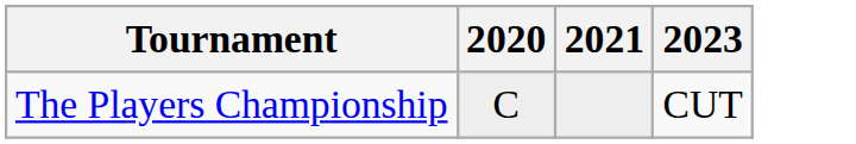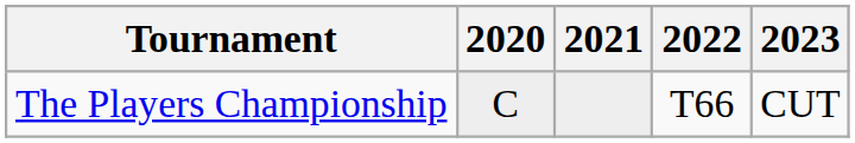 <table class="wikitable" style="font-size:95%;text-align:center;">
 <tr>
 <th>Tournament</th>
 <th>2020</th>
 <th>2021</th>
+<th>2022</th>
 <th>2023</th>
 </tr>
 <tr>
 <td align=left><a href='#'>The Players Championship</a></td>
 <td style="background:#eeeeee;">C</td>
 <td style="background:#eeeeee;"></td>
+<td>T66</td>
 <td>CUT</td>
 </tr>
 </table>
